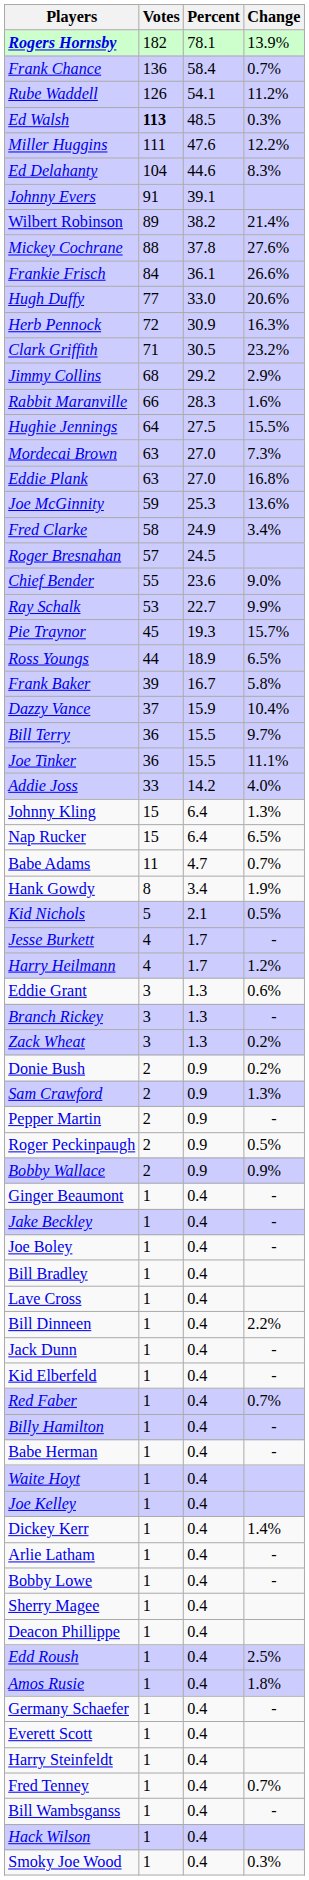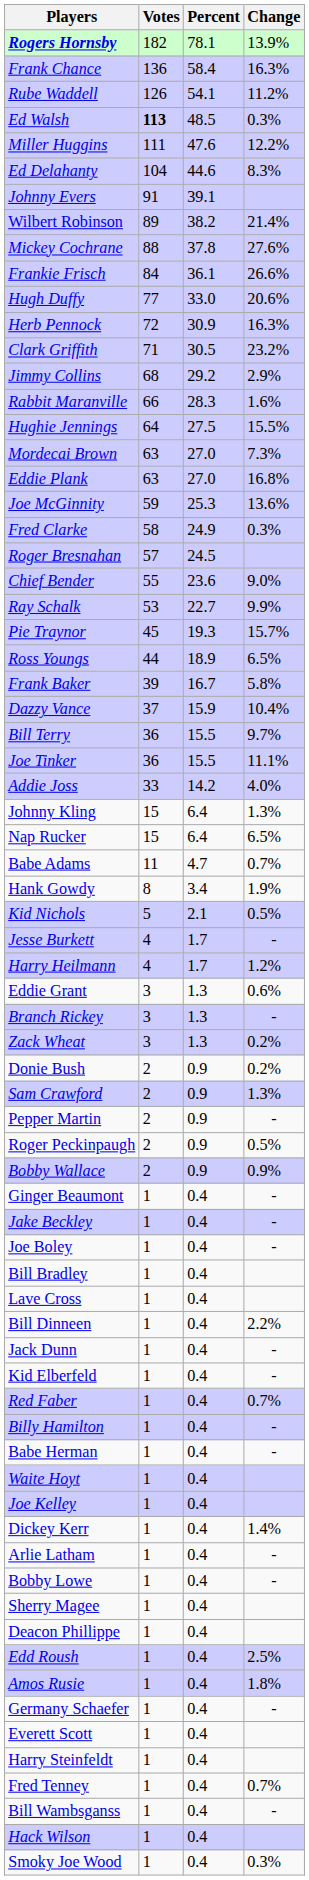 <table class="wikitable" border="1">
 <tr>
 <th>Players</th>
 <th>Votes</th>
 <th>Percent</th>
 <th>Change</th>
 </tr>
 <tr bgcolor="#ccffcc">
 <td><strong><em><a href='#'>Rogers Hornsby</a></em></strong></td>
 <td>182</td>
 <td>78.1</td>
 <td align="left"> 13.9%</td>
 </tr>
 <tr bgcolor="#ccccff">
 <td><em><a href='#'>Frank Chance</a></em></td>
 <td>136</td>
 <td>58.4</td>
-<td align="left"> 0.7%</td>
+<td align="left"> 16.3%</td>
 </tr>
 <tr bgcolor="#ccccff">
 <td><em><a href='#'>Rube Waddell</a></em></td>
 <td>126</td>
 <td>54.1</td>
 <td align="left"> 11.2%</td>
 </tr>
 <tr bgcolor="#ccccff">
 <td><em><a href='#'>Ed Walsh</a></em></td>
 <td><strong>113</strong></td>
 <td>48.5</td>
 <td align="left"> 0.3%</td>
 </tr>
 <tr bgcolor="#ccccff">
 <td><em><a href='#'>Miller Huggins</a></em></td>
 <td>111</td>
 <td>47.6</td>
 <td align="left"> 12.2%</td>
 </tr>
 <tr bgcolor="#ccccff">
 <td><em><a href='#'>Ed Delahanty</a></em></td>
 <td>104</td>
 <td>44.6</td>
 <td align="left"> 8.3%</td>
 </tr>
 <tr bgcolor="#ccccff">
 <td><em><a href='#'>Johnny Evers</a></em></td>
 <td>91</td>
 <td>39.1</td>
 <td align=center></td>
 </tr>
 <tr bgcolor="#ccccff">
 <td><a href='#'>Wilbert Robinson</a></td>
 <td>89</td>
 <td>38.2</td>
 <td align="left"> 21.4%</td>
 </tr>
 <tr bgcolor="#ccccff">
 <td><em><a href='#'>Mickey Cochrane</a></em></td>
 <td>88</td>
 <td>37.8</td>
 <td align="left"> 27.6%</td>
 </tr>
 <tr bgcolor="#ccccff">
 <td><em><a href='#'>Frankie Frisch</a></em></td>
 <td>84</td>
 <td>36.1</td>
 <td align="left"> 26.6%</td>
 </tr>
 <tr bgcolor="#ccccff">
 <td><em><a href='#'>Hugh Duffy</a></em></td>
 <td>77</td>
 <td>33.0</td>
 <td align="left"> 20.6%</td>
 </tr>
 <tr bgcolor="#ccccff">
 <td><em><a href='#'>Herb Pennock</a></em></td>
 <td>72</td>
 <td>30.9</td>
 <td align="left"> 16.3%</td>
 </tr>
 <tr bgcolor="#ccccff">
 <td><em><a href='#'>Clark Griffith</a></em></td>
 <td>71</td>
 <td>30.5</td>
 <td align="left"> 23.2%</td>
 </tr>
 <tr bgcolor="#ccccff">
 <td><em><a href='#'>Jimmy Collins</a></em></td>
 <td>68</td>
 <td>29.2</td>
 <td align="left"> 2.9%</td>
 </tr>
 <tr bgcolor="#ccccff">
 <td><em><a href='#'>Rabbit Maranville</a></em></td>
 <td>66</td>
 <td>28.3</td>
 <td align="left"> 1.6%</td>
 </tr>
 <tr bgcolor="#ccccff">
 <td><em><a href='#'>Hughie Jennings</a></em></td>
 <td>64</td>
 <td>27.5</td>
 <td align="left"> 15.5%</td>
 </tr>
 <tr bgcolor="#ccccff">
 <td><em><a href='#'>Mordecai Brown</a></em></td>
 <td>63</td>
 <td>27.0</td>
 <td align="left"> 7.3%</td>
 </tr>
 <tr bgcolor="#ccccff">
 <td><em><a href='#'>Eddie Plank</a></em></td>
 <td>63</td>
 <td>27.0</td>
 <td align="left"> 16.8%</td>
 </tr>
 <tr bgcolor="#ccccff">
 <td><em><a href='#'>Joe McGinnity</a></em></td>
 <td>59</td>
 <td>25.3</td>
 <td align="left"> 13.6%</td>
 </tr>
 <tr bgcolor="#ccccff">
 <td><em><a href='#'>Fred Clarke</a></em></td>
 <td>58</td>
 <td>24.9</td>
-<td align="left"> 3.4%</td>
+<td align="left"> 0.3%</td>
 </tr>
 <tr bgcolor="#ccccff">
 <td><em><a href='#'>Roger Bresnahan</a></em></td>
 <td>57</td>
 <td>24.5</td>
 <td align=center></td>
 </tr>
 <tr bgcolor="#ccccff">
 <td><em><a href='#'>Chief Bender</a></em></td>
 <td>55</td>
 <td>23.6</td>
 <td align="left"> 9.0%</td>
 </tr>
 <tr bgcolor="#ccccff">
 <td><em><a href='#'>Ray Schalk</a></em></td>
 <td>53</td>
 <td>22.7</td>
 <td align="left"> 9.9%</td>
 </tr>
 <tr bgcolor="#ccccff">
 <td><em><a href='#'>Pie Traynor</a></em></td>
 <td>45</td>
 <td>19.3</td>
 <td align="left"> 15.7%</td>
 </tr>
 <tr bgcolor="#ccccff">
 <td><em><a href='#'>Ross Youngs</a></em></td>
 <td>44</td>
 <td>18.9</td>
 <td align="left"> 6.5%</td>
 </tr>
 <tr bgcolor="#ccccff">
 <td><em><a href='#'>Frank Baker</a></em></td>
 <td>39</td>
 <td>16.7</td>
 <td align="left"> 5.8%</td>
 </tr>
 <tr bgcolor="#ccccff">
 <td><em><a href='#'>Dazzy Vance</a></em></td>
 <td>37</td>
 <td>15.9</td>
 <td align="left"> 10.4%</td>
 </tr>
 <tr bgcolor="#ccccff">
 <td><em><a href='#'>Bill Terry</a></em></td>
 <td>36</td>
 <td>15.5</td>
 <td align="left"> 9.7%</td>
 </tr>
 <tr bgcolor="#ccccff">
 <td><em><a href='#'>Joe Tinker</a></em></td>
 <td>36</td>
 <td>15.5</td>
 <td align="left"> 11.1%</td>
 </tr>
 <tr bgcolor="#ccccff">
 <td><em><a href='#'>Addie Joss</a></em></td>
 <td>33</td>
 <td>14.2</td>
 <td align="left"> 4.0%</td>
 </tr>
 <tr>
 <td><a href='#'>Johnny Kling</a></td>
 <td>15</td>
 <td>6.4</td>
 <td align="left"> 1.3%</td>
 </tr>
 <tr>
 <td><a href='#'>Nap Rucker</a></td>
 <td>15</td>
 <td>6.4</td>
 <td align="left"> 6.5%</td>
 </tr>
 <tr>
 <td><a href='#'>Babe Adams</a></td>
 <td>11</td>
 <td>4.7</td>
 <td align="left"> 0.7%</td>
 </tr>
 <tr>
 <td><a href='#'>Hank Gowdy</a></td>
 <td>8</td>
 <td>3.4</td>
 <td align="left"> 1.9%</td>
 </tr>
 <tr bgcolor="#ccccff">
 <td><em><a href='#'>Kid Nichols</a></em></td>
 <td>5</td>
 <td>2.1</td>
 <td align="left"> 0.5%</td>
 </tr>
 <tr bgcolor="#ccccff">
 <td><em><a href='#'>Jesse Burkett</a></em></td>
 <td>4</td>
 <td>1.7</td>
 <td align=center>-</td>
 </tr>
 <tr bgcolor="#ccccff">
 <td><em><a href='#'>Harry Heilmann</a></em></td>
 <td>4</td>
 <td>1.7</td>
 <td align="left"> 1.2%</td>
 </tr>
 <tr>
 <td><a href='#'>Eddie Grant</a></td>
 <td>3</td>
 <td>1.3</td>
 <td align="left"> 0.6%</td>
 </tr>
 <tr bgcolor="#ccccff">
 <td><em><a href='#'>Branch Rickey</a></em></td>
 <td>3</td>
 <td>1.3</td>
 <td align=center>-</td>
 </tr>
 <tr bgcolor="#ccccff">
 <td><em><a href='#'>Zack Wheat</a></em></td>
 <td>3</td>
 <td>1.3</td>
 <td align="left"> 0.2%</td>
 </tr>
 <tr>
 <td><a href='#'>Donie Bush</a></td>
 <td>2</td>
 <td>0.9</td>
 <td align="left"> 0.2%</td>
 </tr>
 <tr bgcolor="#ccccff">
 <td><em><a href='#'>Sam Crawford</a></em></td>
 <td>2</td>
 <td>0.9</td>
 <td align="left"> 1.3%</td>
 </tr>
 <tr>
 <td><a href='#'>Pepper Martin</a></td>
 <td>2</td>
 <td>0.9</td>
 <td align=center>-</td>
 </tr>
 <tr>
 <td><a href='#'>Roger Peckinpaugh</a></td>
 <td>2</td>
 <td>0.9</td>
 <td align="left"> 0.5%</td>
 </tr>
 <tr bgcolor="#ccccff">
 <td><em><a href='#'>Bobby Wallace</a></em></td>
 <td>2</td>
 <td>0.9</td>
 <td align="left"> 0.9%</td>
 </tr>
 <tr>
 <td><a href='#'>Ginger Beaumont</a></td>
 <td>1</td>
 <td>0.4</td>
 <td align=center>-</td>
 </tr>
 <tr bgcolor="#ccccff">
 <td><em><a href='#'>Jake Beckley</a></em></td>
 <td>1</td>
 <td>0.4</td>
 <td align=center>-</td>
 </tr>
 <tr>
 <td><a href='#'>Joe Boley</a></td>
 <td>1</td>
 <td>0.4</td>
 <td align=center>-</td>
 </tr>
 <tr>
 <td><a href='#'>Bill Bradley</a></td>
 <td>1</td>
 <td>0.4</td>
 <td align=center></td>
 </tr>
 <tr>
 <td><a href='#'>Lave Cross</a></td>
 <td>1</td>
 <td>0.4</td>
 <td align=center></td>
 </tr>
 <tr>
 <td><a href='#'>Bill Dinneen</a></td>
 <td>1</td>
 <td>0.4</td>
 <td align="left"> 2.2%</td>
 </tr>
 <tr>
 <td><a href='#'>Jack Dunn</a></td>
 <td>1</td>
 <td>0.4</td>
 <td align=center>-</td>
 </tr>
 <tr>
 <td><a href='#'>Kid Elberfeld</a></td>
 <td>1</td>
 <td>0.4</td>
 <td align=center>-</td>
 </tr>
 <tr bgcolor="#ccccff">
 <td><em><a href='#'>Red Faber</a></em></td>
 <td>1</td>
 <td>0.4</td>
 <td align="left"> 0.7%</td>
 </tr>
 <tr bgcolor="#ccccff">
 <td><em><a href='#'>Billy Hamilton</a></em></td>
 <td>1</td>
 <td>0.4</td>
 <td align=center>-</td>
 </tr>
 <tr>
 <td><a href='#'>Babe Herman</a></td>
 <td>1</td>
 <td>0.4</td>
 <td align=center>-</td>
 </tr>
 <tr bgcolor="#ccccff">
 <td><em><a href='#'>Waite Hoyt</a></em></td>
 <td>1</td>
 <td>0.4</td>
 <td align=center></td>
 </tr>
 <tr bgcolor="#ccccff">
 <td><em><a href='#'>Joe Kelley</a></em></td>
 <td>1</td>
 <td>0.4</td>
 <td align=center></td>
 </tr>
 <tr>
 <td><a href='#'>Dickey Kerr</a></td>
 <td>1</td>
 <td>0.4</td>
 <td align="left"> 1.4%</td>
 </tr>
 <tr>
 <td><a href='#'>Arlie Latham</a></td>
 <td>1</td>
 <td>0.4</td>
 <td align=center>-</td>
 </tr>
 <tr>
 <td><a href='#'>Bobby Lowe</a></td>
 <td>1</td>
 <td>0.4</td>
 <td align=center>-</td>
 </tr>
 <tr>
 <td><a href='#'>Sherry Magee</a></td>
 <td>1</td>
 <td>0.4</td>
 <td align=center></td>
 </tr>
 <tr>
 <td><a href='#'>Deacon Phillippe</a></td>
 <td>1</td>
 <td>0.4</td>
 <td align=center></td>
 </tr>
 <tr bgcolor="#ccccff">
 <td><em><a href='#'>Edd Roush</a></em></td>
 <td>1</td>
 <td>0.4</td>
 <td align="left"> 2.5%</td>
 </tr>
 <tr bgcolor="#ccccff">
 <td><em><a href='#'>Amos Rusie</a></em></td>
 <td>1</td>
 <td>0.4</td>
 <td align="left"> 1.8%</td>
 </tr>
 <tr>
 <td><a href='#'>Germany Schaefer</a></td>
 <td>1</td>
 <td>0.4</td>
 <td align=center>-</td>
 </tr>
 <tr>
 <td><a href='#'>Everett Scott</a></td>
 <td>1</td>
 <td>0.4</td>
 <td align=center></td>
 </tr>
 <tr>
 <td><a href='#'>Harry Steinfeldt</a></td>
 <td>1</td>
 <td>0.4</td>
 <td align=center></td>
 </tr>
 <tr>
 <td><a href='#'>Fred Tenney</a></td>
 <td>1</td>
 <td>0.4</td>
 <td align="left"> 0.7%</td>
 </tr>
 <tr>
 <td><a href='#'>Bill Wambsganss</a></td>
 <td>1</td>
 <td>0.4</td>
 <td align=center>-</td>
 </tr>
 <tr bgcolor="#ccccff">
 <td><em><a href='#'>Hack Wilson</a></em></td>
 <td>1</td>
 <td>0.4</td>
 <td align=center></td>
 </tr>
 <tr>
 <td><a href='#'>Smoky Joe Wood</a></td>
 <td>1</td>
 <td>0.4</td>
 <td align="left"> 0.3%</td>
 </tr>
 </table>
